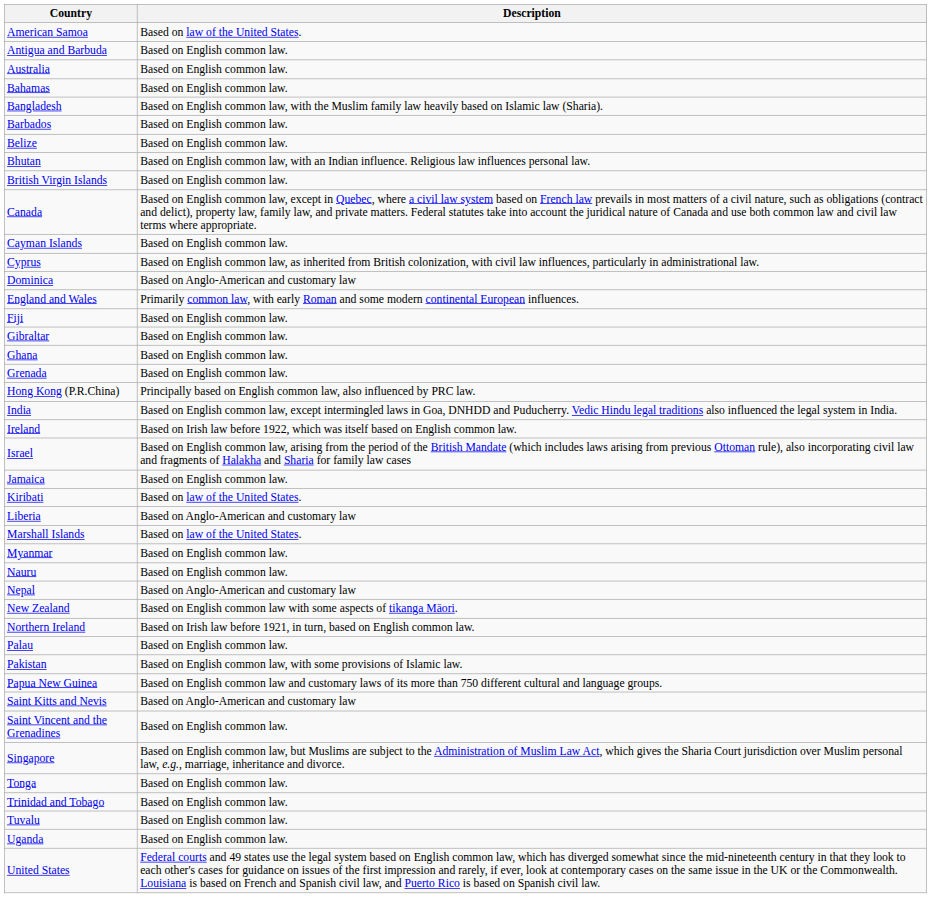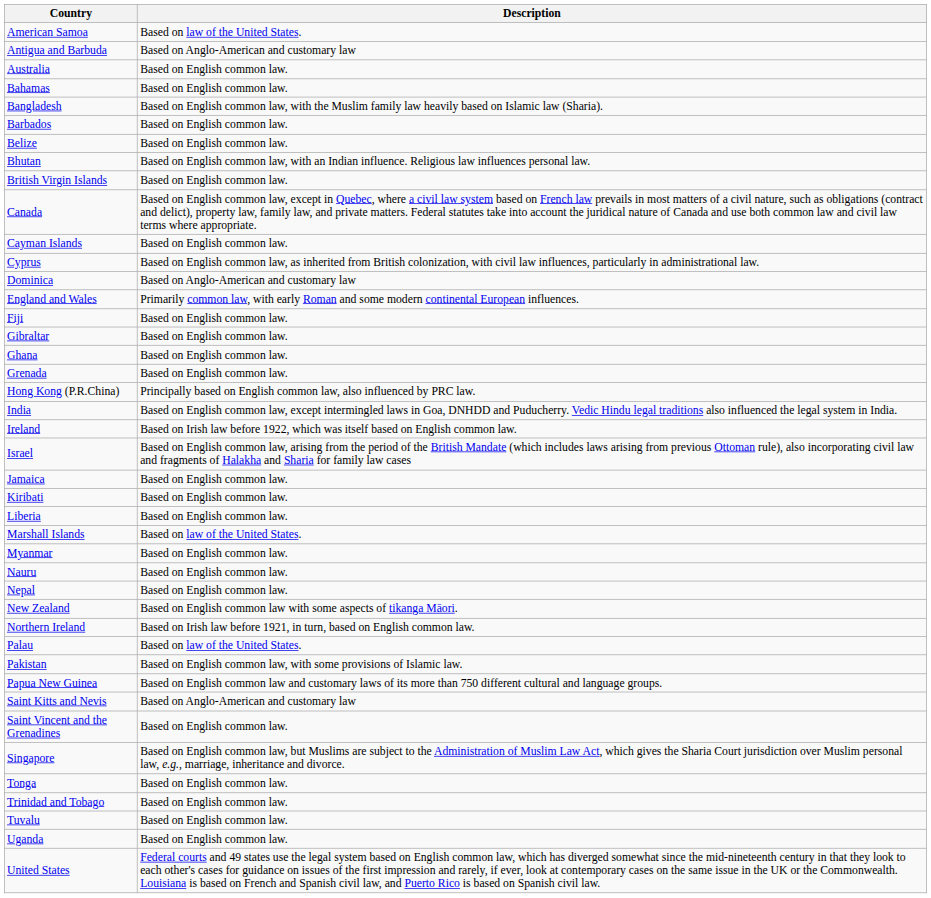 <table class="wikitable sortable" style="width:100%;">
 <tr>
 <th style="width:175px;">Country</th>
 <th>Description</th>
 </tr>
 <tr>
 <td> <a href='#'>American Samoa</a></td>
 <td>Based on <a href='#'>law of the United States</a>.</td>
 </tr>
 <tr>
 <td> <a href='#'>Antigua and Barbuda</a></td>
-<td>Based on English common law.</td>
+<td>Based on Anglo-American and customary law</td>
 </tr>
 <tr>
 <td> <a href='#'>Australia</a></td>
 <td>Based on English common law.</td>
 </tr>
 <tr>
 <td> <a href='#'>Bahamas</a></td>
 <td>Based on English common law.</td>
 </tr>
 <tr>
 <td> <a href='#'>Bangladesh</a></td>
 <td>Based on English common law, with the Muslim family law heavily based on Islamic law (Sharia).</td>
 </tr>
 <tr>
 <td> <a href='#'>Barbados</a></td>
 <td>Based on English common law.</td>
 </tr>
 <tr>
 <td> <a href='#'>Belize</a></td>
 <td>Based on English common law.</td>
 </tr>
 <tr>
 <td> <a href='#'>Bhutan</a></td>
 <td>Based on English common law, with an Indian influence. Religious law influences personal law.</td>
 </tr>
 <tr>
 <td> <a href='#'>British Virgin Islands</a></td>
 <td>Based on English common law.</td>
 </tr>
 <tr>
 <td> <a href='#'>Canada</a></td>
 <td>Based on English common law, except in  <a href='#'>Quebec</a>, where <a href='#'>a civil law system</a> based on <a href='#'>French law</a> prevails in most matters of a civil nature, such as obligations (contract and delict), property law, family law, and private matters. Federal statutes take into account the juridical nature of Canada and use both common law and civil law terms where appropriate.</td>
 </tr>
 <tr>
 <td> <a href='#'>Cayman Islands</a></td>
 <td>Based on English common law.</td>
 </tr>
 <tr>
 <td> <a href='#'>Cyprus</a></td>
 <td>Based on English common law, as inherited from British colonization, with civil law influences, particularly in administrational law.</td>
 </tr>
 <tr>
 <td> <a href='#'>Dominica</a></td>
 <td>Based on Anglo-American and customary law</td>
 </tr>
 <tr>
 <td>  <a href='#'>England and Wales</a></td>
 <td>Primarily <a href='#'>common law</a>, with early <a href='#'>Roman</a> and some modern <a href='#'>continental European</a> influences.</td>
 </tr>
 <tr>
 <td> <a href='#'>Fiji</a></td>
 <td>Based on English common law.</td>
 </tr>
 <tr>
 <td> <a href='#'>Gibraltar</a></td>
 <td>Based on English common law.</td>
 </tr>
 <tr>
 <td> <a href='#'>Ghana</a></td>
 <td>Based on English common law.</td>
 </tr>
 <tr>
 <td> <a href='#'>Grenada</a></td>
 <td>Based on English common law.</td>
 </tr>
 <tr>
 <td> <a href='#'>Hong Kong</a> (P.R.China)</td>
 <td>Principally based on English common law, also influenced by PRC law.</td>
 </tr>
 <tr>
 <td> <a href='#'>India</a></td>
 <td>Based on English common law, except intermingled laws in Goa, DNHDD and Puducherry. <a href='#'>Vedic Hindu legal traditions</a> also influenced the legal system in India.</td>
 </tr>
 <tr>
 <td> <a href='#'>Ireland</a></td>
 <td>Based on Irish law before 1922, which was itself based on English common law.</td>
 </tr>
 <tr>
 <td> <a href='#'>Israel</a></td>
 <td>Based on English common law, arising from the period of the <a href='#'>British Mandate</a> (which includes laws arising from previous <a href='#'>Ottoman</a> rule), also incorporating civil law and fragments of <a href='#'>Halakha</a> and <a href='#'>Sharia</a> for family law cases</td>
 </tr>
 <tr>
 <td> <a href='#'>Jamaica</a></td>
 <td>Based on English common law.</td>
 </tr>
 <tr>
 <td> <a href='#'>Kiribati</a></td>
-<td>Based on <a href='#'>law of the United States</a>.</td>
+<td>Based on English common law.</td>
 </tr>
 <tr>
 <td> <a href='#'>Liberia</a></td>
-<td>Based on Anglo-American and customary law</td>
+<td>Based on English common law.</td>
 </tr>
 <tr>
 <td> <a href='#'>Marshall Islands</a></td>
 <td>Based on <a href='#'>law of the United States</a>.</td>
 </tr>
 <tr>
 <td> <a href='#'>Myanmar</a></td>
 <td>Based on English common law.</td>
 </tr>
 <tr>
 <td> <a href='#'>Nauru</a></td>
 <td>Based on English common law.</td>
 </tr>
 <tr>
 <td> <a href='#'>Nepal</a></td>
-<td>Based on Anglo-American and customary law</td>
+<td>Based on English common law.</td>
 </tr>
 <tr>
 <td> <a href='#'>New Zealand</a></td>
 <td>Based on English common law with some aspects of <a href='#'>tikanga Māori</a>.</td>
 </tr>
 <tr>
 <td><a href='#'>Northern Ireland</a></td>
 <td>Based on Irish law before 1921, in turn, based on English common law.</td>
 </tr>
 <tr>
 <td> <a href='#'>Palau</a></td>
-<td>Based on English common law.</td>
+<td>Based on <a href='#'>law of the United States</a>.</td>
 </tr>
 <tr>
 <td> <a href='#'>Pakistan</a></td>
 <td>Based on English common law, with some provisions of Islamic law.</td>
 </tr>
 <tr>
 <td> <a href='#'>Papua New Guinea</a></td>
 <td>Based on English common law and customary laws of its more than 750 different cultural and language groups.</td>
 </tr>
 <tr>
 <td> <a href='#'>Saint Kitts and Nevis</a></td>
 <td>Based on Anglo-American and customary law</td>
 </tr>
 <tr>
 <td> <a href='#'>Saint Vincent and the Grenadines</a></td>
 <td>Based on English common law.</td>
 </tr>
 <tr>
 <td> <a href='#'>Singapore</a></td>
 <td>Based on English common law, but Muslims are subject to the <a href='#'>Administration of Muslim Law Act</a>, which gives the Sharia Court jurisdiction over Muslim personal law, <em>e.g.</em>, marriage, inheritance and divorce.</td>
 </tr>
 <tr>
 <td> <a href='#'>Tonga</a></td>
 <td>Based on English common law.</td>
 </tr>
 <tr>
 <td> <a href='#'>Trinidad and Tobago</a></td>
 <td>Based on English common law.</td>
 </tr>
 <tr>
 <td> <a href='#'>Tuvalu</a></td>
 <td>Based on English common law.</td>
 </tr>
 <tr>
 <td> <a href='#'>Uganda</a></td>
 <td>Based on English common law.</td>
 </tr>
 <tr>
 <td> <a href='#'>United States</a></td>
 <td><a href='#'>Federal courts</a> and 49 states use the legal system based on English common law, which has diverged somewhat since the mid-nineteenth century in that they look to each other's cases for guidance on issues of the first impression and rarely, if ever, look at contemporary cases on the same issue in the UK or the Commonwealth.<br><a href='#'>Louisiana</a> is based on French and Spanish civil law, and <a href='#'>Puerto Rico</a> is based on Spanish civil law.</td>
 </tr>
 </table>
